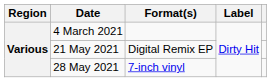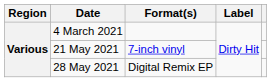 <table class="wikitable plainrowheaders">
 <tr>
 <th scope="col">Region</th>
 <th scope="col">Date</th>
 <th scope="col">Format(s)</th>
 <th scope="col">Label</th>
 <th scope="col"></th>
 </tr>
 <tr>
 <th scope="row" rowspan="3">Various</th>
 <td>4 March 2021</td>
 <td></td>
 <td rowspan="3"><a href='#'>Dirty Hit</a></td>
 <td align="center"></td>
 </tr>
 <tr>
 <td>21 May 2021</td>
-<td>Digital Remix EP</td>
+<td><a href='#'>7-inch vinyl</a></td>
 <td align="center"></td>
 </tr>
 <tr>
 <td>28 May 2021</td>
-<td><a href='#'>7-inch vinyl</a></td>
+<td>Digital Remix EP</td>
 <td align="center"></td>
 </tr>
 </table>
